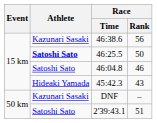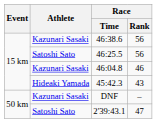 <table class="wikitable" border="1" style="font-size:90%">
 <tr>
 <th rowspan=2>Event</th>
 <th rowspan=2>Athlete</th>
 <th colspan=2>Race</th>
 </tr>
 <tr>
 <th>Time</th>
 <th>Rank</th>
 </tr>
 <tr>
 <td rowspan=4>15 km</td>
 <td><a href='#'>Kazunari Sasaki</a></td>
 <td align=center>46:38.6</td>
 <td align=center>56</td>
 </tr>
 <tr>
-<td><strong><a href='#'>Satoshi Sato</a></strong></td>
+<td><a href='#'>Satoshi Sato</a></td>
 <td align=center>46:25.5</td>
-<td align=center>50</td>
+<td align=center>56</td>
 </tr>
 <tr>
-<td><a href='#'>Satoshi Sato</a></td>
+<td><a href='#'>Kazunari Sasaki</a></td>
 <td align=center>46:04.8</td>
 <td align=center>46</td>
 </tr>
 <tr>
 <td><a href='#'>Hideaki Yamada</a></td>
 <td align=center>45:42.3</td>
 <td align=center>43</td>
 </tr>
 <tr>
 <td rowspan=2>50 km</td>
 <td><a href='#'>Kazunari Sasaki</a></td>
 <td align=center>DNF</td>
 <td align=center>–</td>
 </tr>
 <tr>
 <td><a href='#'>Satoshi Sato</a></td>
 <td align=center>2'39:43.1</td>
-<td align=center>51</td>
+<td align=center>47</td>
 </tr>
 </table>
